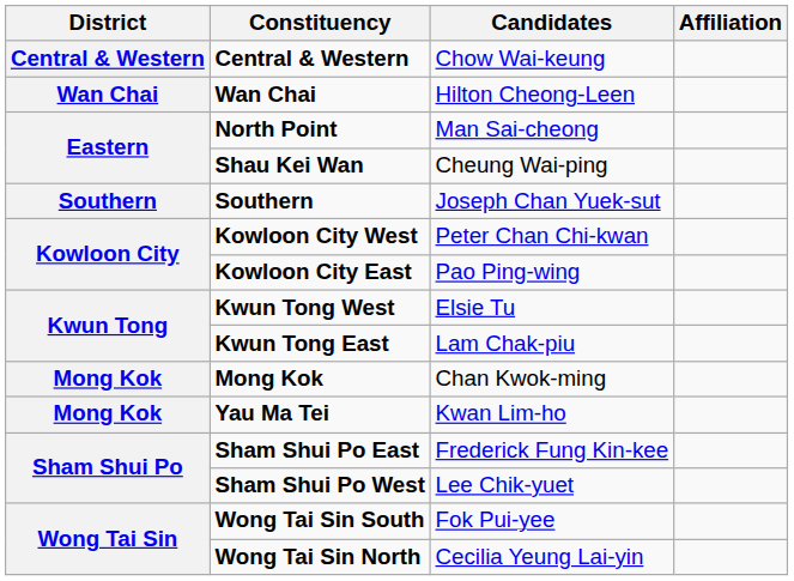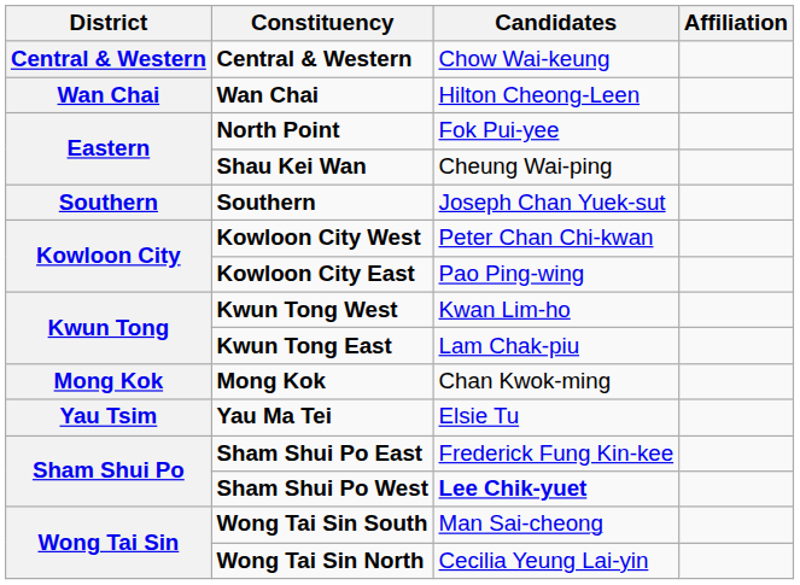 <table class="wikitable">
 <tr>
 <th>District</th>
 <th>Constituency</th>
 <th>Candidates</th>
 <th colspan=2>Affiliation</th>
 </tr>
 <tr>
 <th><a href='#'>Central & Western</a></th>
 <td><strong>Central & Western</strong></td>
 <td><a href='#'>Chow Wai-keung</a></td>
 <td></td>
 </tr>
 <tr>
 <th><a href='#'>Wan Chai</a></th>
 <td><strong>Wan Chai</strong></td>
 <td><a href='#'>Hilton Cheong-Leen</a></td>
 <td></td>
 </tr>
 <tr>
 <th rowspan=2><a href='#'>Eastern</a></th>
 <td><strong>North Point</strong></td>
-<td><a href='#'>Man Sai-cheong</a></td>
+<td><a href='#'>Fok Pui-yee</a></td>
 <td></td>
 </tr>
 <tr>
 <td><strong>Shau Kei Wan</strong></td>
 <td>Cheung Wai-ping</td>
 <td></td>
 </tr>
 <tr>
 <th><a href='#'>Southern</a></th>
 <td><strong>Southern</strong></td>
 <td><a href='#'>Joseph Chan Yuek-sut</a></td>
 <td></td>
 </tr>
 <tr>
 <th rowspan=2><a href='#'>Kowloon City</a></th>
 <td><strong>Kowloon City West</strong></td>
 <td><a href='#'>Peter Chan Chi-kwan</a></td>
 <td></td>
 </tr>
 <tr>
 <td><strong>Kowloon City East</strong></td>
 <td><a href='#'>Pao Ping-wing</a></td>
 <td></td>
 </tr>
 <tr>
 <th rowspan=2><a href='#'>Kwun Tong</a></th>
 <td><strong>Kwun Tong West</strong></td>
-<td><a href='#'>Elsie Tu</a></td>
+<td><a href='#'>Kwan Lim-ho</a></td>
 <td></td>
 </tr>
 <tr>
 <td><strong>Kwun Tong East</strong></td>
 <td><a href='#'>Lam Chak-piu</a></td>
 <td></td>
 </tr>
 <tr>
 <th><a href='#'>Mong Kok</a></th>
 <td><strong>Mong Kok</strong></td>
 <td>Chan Kwok-ming</td>
 <td></td>
 </tr>
 <tr>
-<th><a href='#'>Mong Kok</a></th>
+<th><a href='#'>Yau Tsim</a></th>
 <td><strong>Yau Ma Tei</strong></td>
-<td><a href='#'>Kwan Lim-ho</a></td>
+<td><a href='#'>Elsie Tu</a></td>
 <td></td>
 </tr>
 <tr>
 <th rowspan=2><a href='#'>Sham Shui Po</a></th>
 <td><strong>Sham Shui Po East</strong></td>
 <td><a href='#'>Frederick Fung Kin-kee</a></td>
 <td></td>
 </tr>
 <tr>
 <td><strong>Sham Shui Po West</strong></td>
-<td><a href='#'>Lee Chik-yuet</a></td>
+<td><strong><a href='#'>Lee Chik-yuet</a></strong></td>
 <td></td>
 </tr>
 <tr>
 <th rowspan=2><a href='#'>Wong Tai Sin</a></th>
 <td><strong>Wong Tai Sin South</strong></td>
-<td><a href='#'>Fok Pui-yee</a></td>
+<td><a href='#'>Man Sai-cheong</a></td>
 <td></td>
 </tr>
 <tr>
 <td><strong>Wong Tai Sin North</strong></td>
 <td><a href='#'>Cecilia Yeung Lai-yin</a></td>
 <td></td>
 </tr>
 </table>
